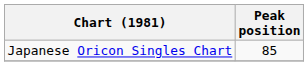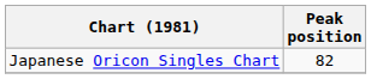 <table class="wikitable sortable">
 <tr>
 <th>Chart (1981)</th>
 <th>Peak<br>position</th>
 </tr>
 <tr>
 <td>Japanese <a href='#'>Oricon Singles Chart</a></td>
-<td align="center">85</td>
+<td align="center">82</td>
 </tr>
 <tr>
 </tr>
 </table>
